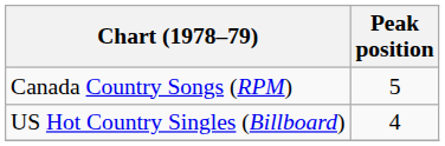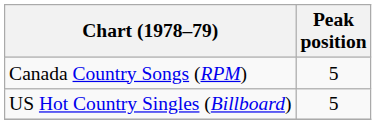 <table class="wikitable sortable">
 <tr>
 <th align="left">Chart (1978–79)</th>
 <th align="center">Peak<br>position</th>
 </tr>
 <tr>
 <td align="left">Canada <a href='#'>Country Songs</a> (<em><a href='#'>RPM</a></em>)</td>
 <td align="center">5</td>
 </tr>
 <tr>
 <td align="left">US <a href='#'>Hot Country Singles</a> (<em><a href='#'>Billboard</a></em>)</td>
-<td align="center">4</td>
+<td align="center">5</td>
 </tr>
 <tr>
 </tr>
 </table>
